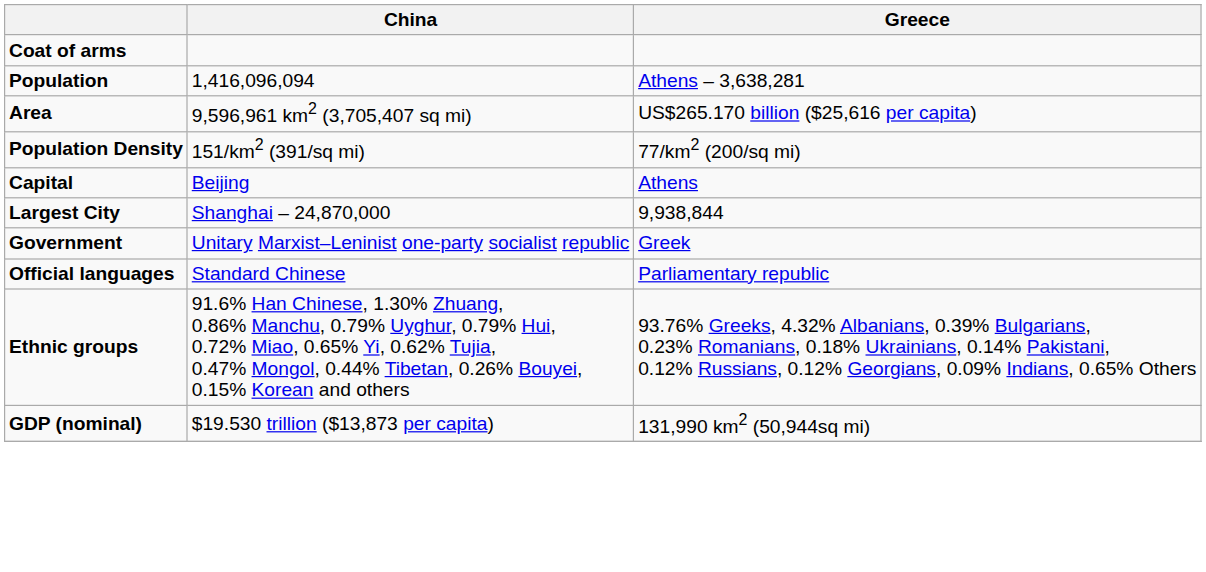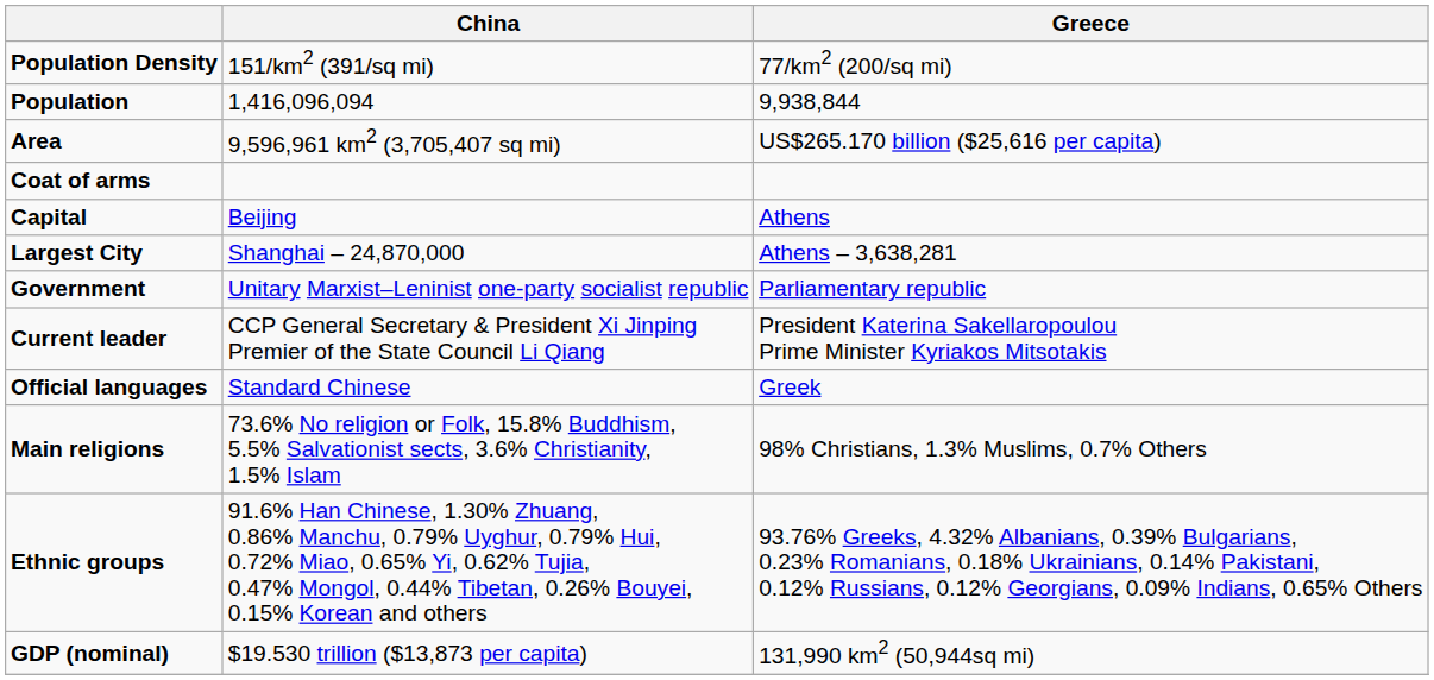 <table class="wikitable">
 <tr>
 <th></th>
 <th> <strong>China</strong></th>
 <th> <strong>Greece</strong></th>
 </tr>
 <tr>
-<td><strong>Coat of arms</strong></td>
-<td style="text-align:center"></td>
-<td style="text-align:center"></td>
+<td><strong>Population Density</strong></td>
+<td>151/km<sup>2</sup> (391/sq mi)</td>
+<td>77/km<sup>2</sup> (200/sq mi)</td>
 </tr>
 <tr>
 <td><strong>Population</strong></td>
 <td>1,416,096,094</td>
-<td><a href='#'>Athens</a> – 3,638,281</td>
+<td>9,938,844</td>
 </tr>
 <tr>
 <td><strong>Area</strong></td>
 <td>9,596,961 km<sup>2</sup> (3,705,407 sq mi)</td>
 <td>US$265.170 <a href='#'>billion</a> ($25,616 <a href='#'>per capita</a>)</td>
 </tr>
 <tr>
-<td><strong>Population Density</strong></td>
-<td>151/km<sup>2</sup> (391/sq mi)</td>
-<td>77/km<sup>2</sup> (200/sq mi)</td>
+<td><strong>Coat of arms</strong></td>
+<td style="text-align:center"></td>
+<td style="text-align:center"></td>
 </tr>
 <tr>
 <td><strong>Capital</strong></td>
 <td><a href='#'>Beijing</a></td>
 <td><a href='#'>Athens</a></td>
 </tr>
 <tr>
 <td><strong>Largest City</strong></td>
 <td><a href='#'>Shanghai</a> – 24,870,000</td>
-<td>9,938,844</td>
+<td><a href='#'>Athens</a> – 3,638,281</td>
 </tr>
 <tr>
 <td><strong>Government</strong></td>
 <td><a href='#'>Unitary</a> <a href='#'>Marxist–Leninist</a> <a href='#'>one-party</a> <a href='#'>socialist</a> <a href='#'>republic</a></td>
-<td><a href='#'>Greek</a></td>
+<td><a href='#'>Parliamentary republic</a></td>
+</tr>
+<tr>
+<td><strong>Current leader</strong></td>
+<td>CCP General Secretary & President <a href='#'>Xi Jinping</a><br> Premier of the State Council <a href='#'>Li Qiang</a></td>
+<td>President <a href='#'>Katerina Sakellaropoulou</a><br> Prime Minister <a href='#'>Kyriakos Mitsotakis</a></td>
 </tr>
 <tr>
 <td><strong>Official languages</strong></td>
 <td><a href='#'>Standard Chinese</a></td>
-<td><a href='#'>Parliamentary republic</a></td>
+<td><a href='#'>Greek</a></td>
+</tr>
+<tr>
+<td><strong>Main religions</strong></td>
+<td>73.6% <a href='#'>No religion</a> or <a href='#'>Folk</a>, 15.8% <a href='#'>Buddhism</a>, <br> 5.5% <a href='#'>Salvationist sects</a>, 3.6% <a href='#'>Christianity</a>, <br> 1.5% <a href='#'>Islam</a></td>
+<td>98% Christians, 1.3% Muslims, 0.7% Others</td>
 </tr>
 <tr>
 <td><strong>Ethnic groups</strong></td>
 <td>91.6% <a href='#'>Han Chinese</a>, 1.30% <a href='#'>Zhuang</a>, <br>0.86% <a href='#'>Manchu</a>, 0.79% <a href='#'>Uyghur</a>, 0.79% <a href='#'>Hui</a>, <br> 0.72% <a href='#'>Miao</a>, 0.65% <a href='#'>Yi</a>, 0.62% <a href='#'>Tujia</a>, <br> 0.47% <a href='#'>Mongol</a>, 0.44% <a href='#'>Tibetan</a>, 0.26% <a href='#'>Bouyei</a>, <br> 0.15% <a href='#'>Korean</a> and others</td>
 <td>93.76% <a href='#'>Greeks</a>, 4.32% <a href='#'>Albanians</a>, 0.39% <a href='#'>Bulgarians</a>, <br> 0.23% <a href='#'>Romanians</a>, 0.18% <a href='#'>Ukrainians</a>, 0.14% <a href='#'>Pakistani</a>, <br> 0.12% <a href='#'>Russians</a>, 0.12% <a href='#'>Georgians</a>, 0.09% <a href='#'>Indians</a>, 0.65% Others</td>
 </tr>
 <tr>
 <td><strong>GDP (nominal)</strong></td>
 <td>$19.530 <a href='#'>trillion</a> ($13,873 <a href='#'>per capita</a>)</td>
 <td>131,990 km<sup>2</sup> (50,944sq mi)</td>
 </tr>
 <tr>
 </tr>
 </table>
